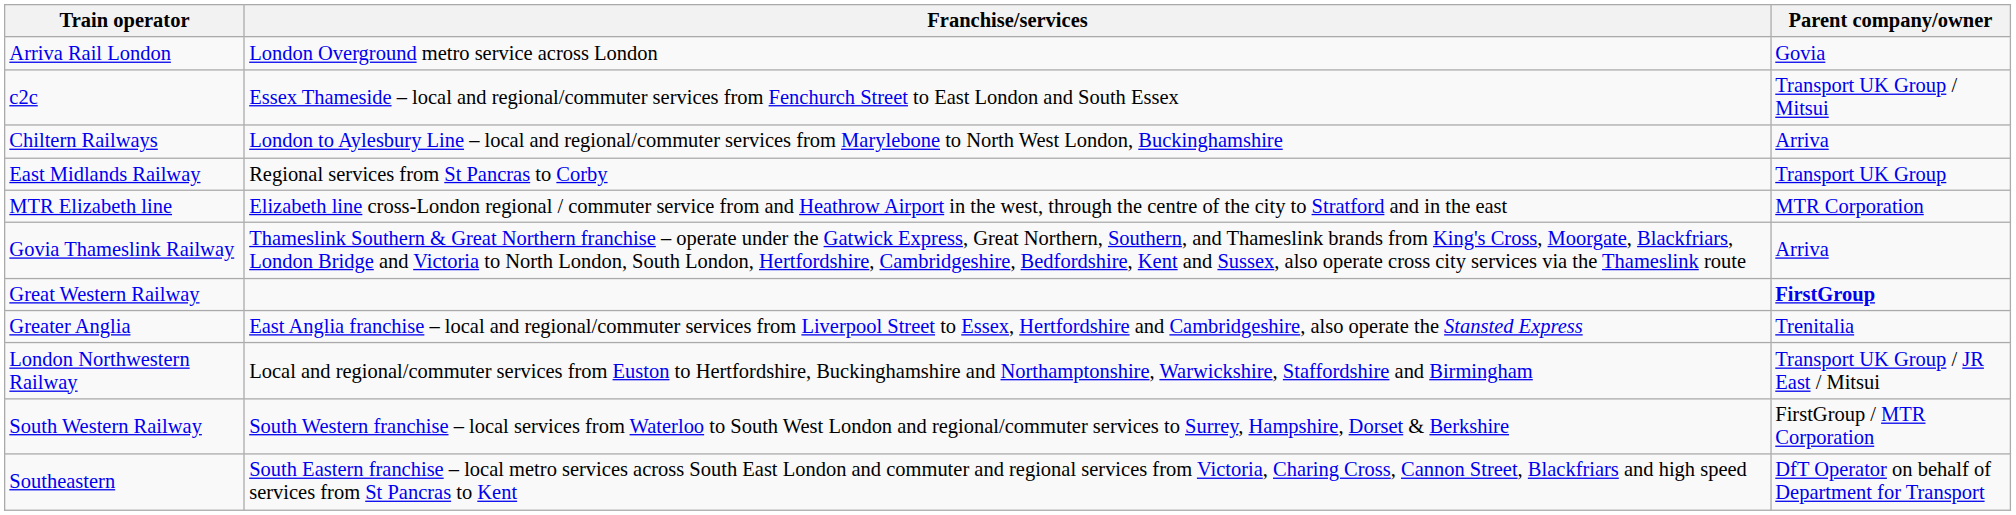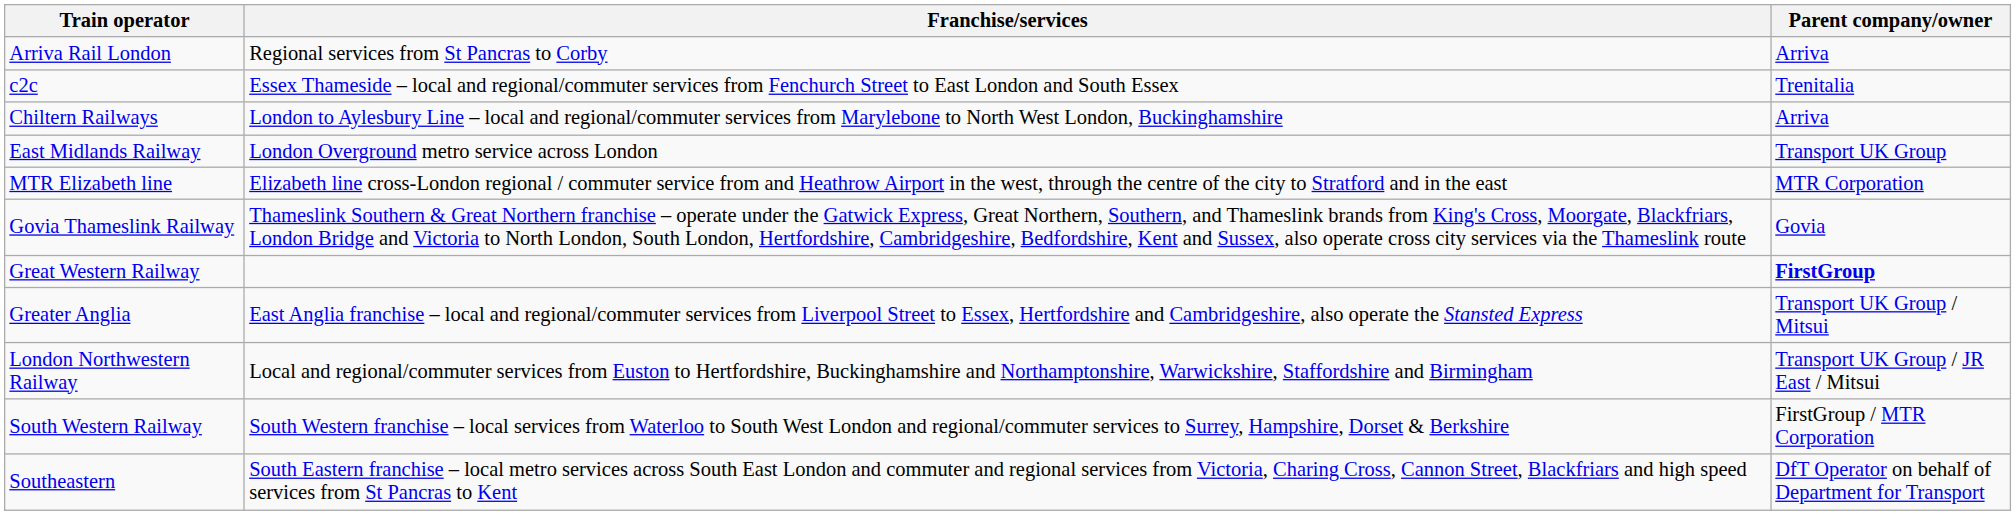 <table class="wikitable sortable">
 <tr>
 <th width=180pt>Train operator</th>
 <th>Franchise/services</th>
 <th width=180pt>Parent company/owner</th>
 </tr>
 <tr>
 <td><a href='#'>Arriva Rail London</a></td>
-<td><a href='#'>London Overground</a> metro service across London</td>
-<td><a href='#'>Govia</a></td>
+<td>Regional services from <a href='#'>St Pancras</a> to <a href='#'>Corby</a></td>
+<td><a href='#'>Arriva</a></td>
 </tr>
 <tr>
 <td><a href='#'>c2c</a></td>
 <td><a href='#'>Essex Thameside</a> – local and regional/commuter services from <a href='#'>Fenchurch Street</a> to East London and South Essex</td>
-<td><a href='#'>Transport UK Group</a> / <a href='#'>Mitsui</a></td>
+<td><a href='#'>Trenitalia</a></td>
 </tr>
 <tr>
 <td><a href='#'>Chiltern Railways</a></td>
 <td><a href='#'>London to Aylesbury Line</a> – local and regional/commuter services from <a href='#'>Marylebone</a> to North West London, <a href='#'>Buckinghamshire</a></td>
 <td><a href='#'>Arriva</a></td>
 </tr>
 <tr>
 <td><a href='#'>East Midlands Railway</a></td>
-<td>Regional services from <a href='#'>St Pancras</a> to <a href='#'>Corby</a></td>
+<td><a href='#'>London Overground</a> metro service across London</td>
 <td><a href='#'>Transport UK Group</a></td>
 </tr>
 <tr>
 <td><a href='#'>MTR Elizabeth line</a></td>
 <td><a href='#'>Elizabeth line</a> cross-London regional / commuter service from  and <a href='#'>Heathrow Airport</a> in the west, through the centre of the city to <a href='#'>Stratford</a> and  in the east</td>
 <td><a href='#'>MTR Corporation</a></td>
 </tr>
 <tr>
 <td><a href='#'>Govia Thameslink Railway</a></td>
 <td><a href='#'>Thameslink Southern & Great Northern franchise</a> – operate under the <a href='#'>Gatwick Express</a>, Great Northern, <a href='#'>Southern</a>, and Thameslink brands from <a href='#'>King's Cross</a>, <a href='#'>Moorgate</a>, <a href='#'>Blackfriars</a>, <a href='#'>London Bridge</a> and <a href='#'>Victoria</a> to North London, South London, <a href='#'>Hertfordshire</a>, <a href='#'>Cambridgeshire</a>, <a href='#'>Bedfordshire</a>, <a href='#'>Kent</a> and <a href='#'>Sussex</a>, also operate cross city services via the <a href='#'>Thameslink</a> route</td>
-<td><a href='#'>Arriva</a></td>
+<td><a href='#'>Govia</a></td>
 </tr>
 <tr>
 <td><a href='#'>Great Western Railway</a></td>
 <td></td>
 <td><strong><a href='#'>FirstGroup</a></strong></td>
 </tr>
 <tr>
 <td><a href='#'>Greater Anglia</a></td>
 <td><a href='#'>East Anglia franchise</a> – local and regional/commuter services from <a href='#'>Liverpool Street</a> to <a href='#'>Essex</a>, <a href='#'>Hertfordshire</a> and <a href='#'>Cambridgeshire</a>, also operate the <em><a href='#'>Stansted Express</a></em></td>
-<td><a href='#'>Trenitalia</a></td>
+<td><a href='#'>Transport UK Group</a> / <a href='#'>Mitsui</a></td>
 </tr>
 <tr>
 <td><a href='#'>London Northwestern Railway</a></td>
 <td>Local and regional/commuter services from <a href='#'>Euston</a> to Hertfordshire, Buckinghamshire and <a href='#'>Northamptonshire</a>, <a href='#'>Warwickshire</a>, <a href='#'>Staffordshire</a> and <a href='#'>Birmingham</a></td>
 <td><a href='#'>Transport UK Group</a> / <a href='#'>JR East</a> / Mitsui</td>
 </tr>
 <tr>
 <td><a href='#'>South Western Railway</a></td>
 <td><a href='#'>South Western franchise</a> – local services from <a href='#'>Waterloo</a> to South West London and regional/commuter services to <a href='#'>Surrey</a>, <a href='#'>Hampshire</a>, <a href='#'>Dorset</a> & <a href='#'>Berkshire</a></td>
 <td>FirstGroup / <a href='#'>MTR Corporation</a></td>
 </tr>
 <tr>
 <td><a href='#'>Southeastern</a></td>
 <td><a href='#'>South Eastern franchise</a> – local metro services across South East London and commuter and regional services from <a href='#'>Victoria</a>, <a href='#'>Charing Cross</a>, <a href='#'>Cannon Street</a>, <a href='#'>Blackfriars</a> and high speed services from <a href='#'>St Pancras</a> to <a href='#'>Kent</a></td>
 <td><a href='#'>DfT Operator</a> on behalf of <a href='#'>Department for Transport</a></td>
 </tr>
 </table>
